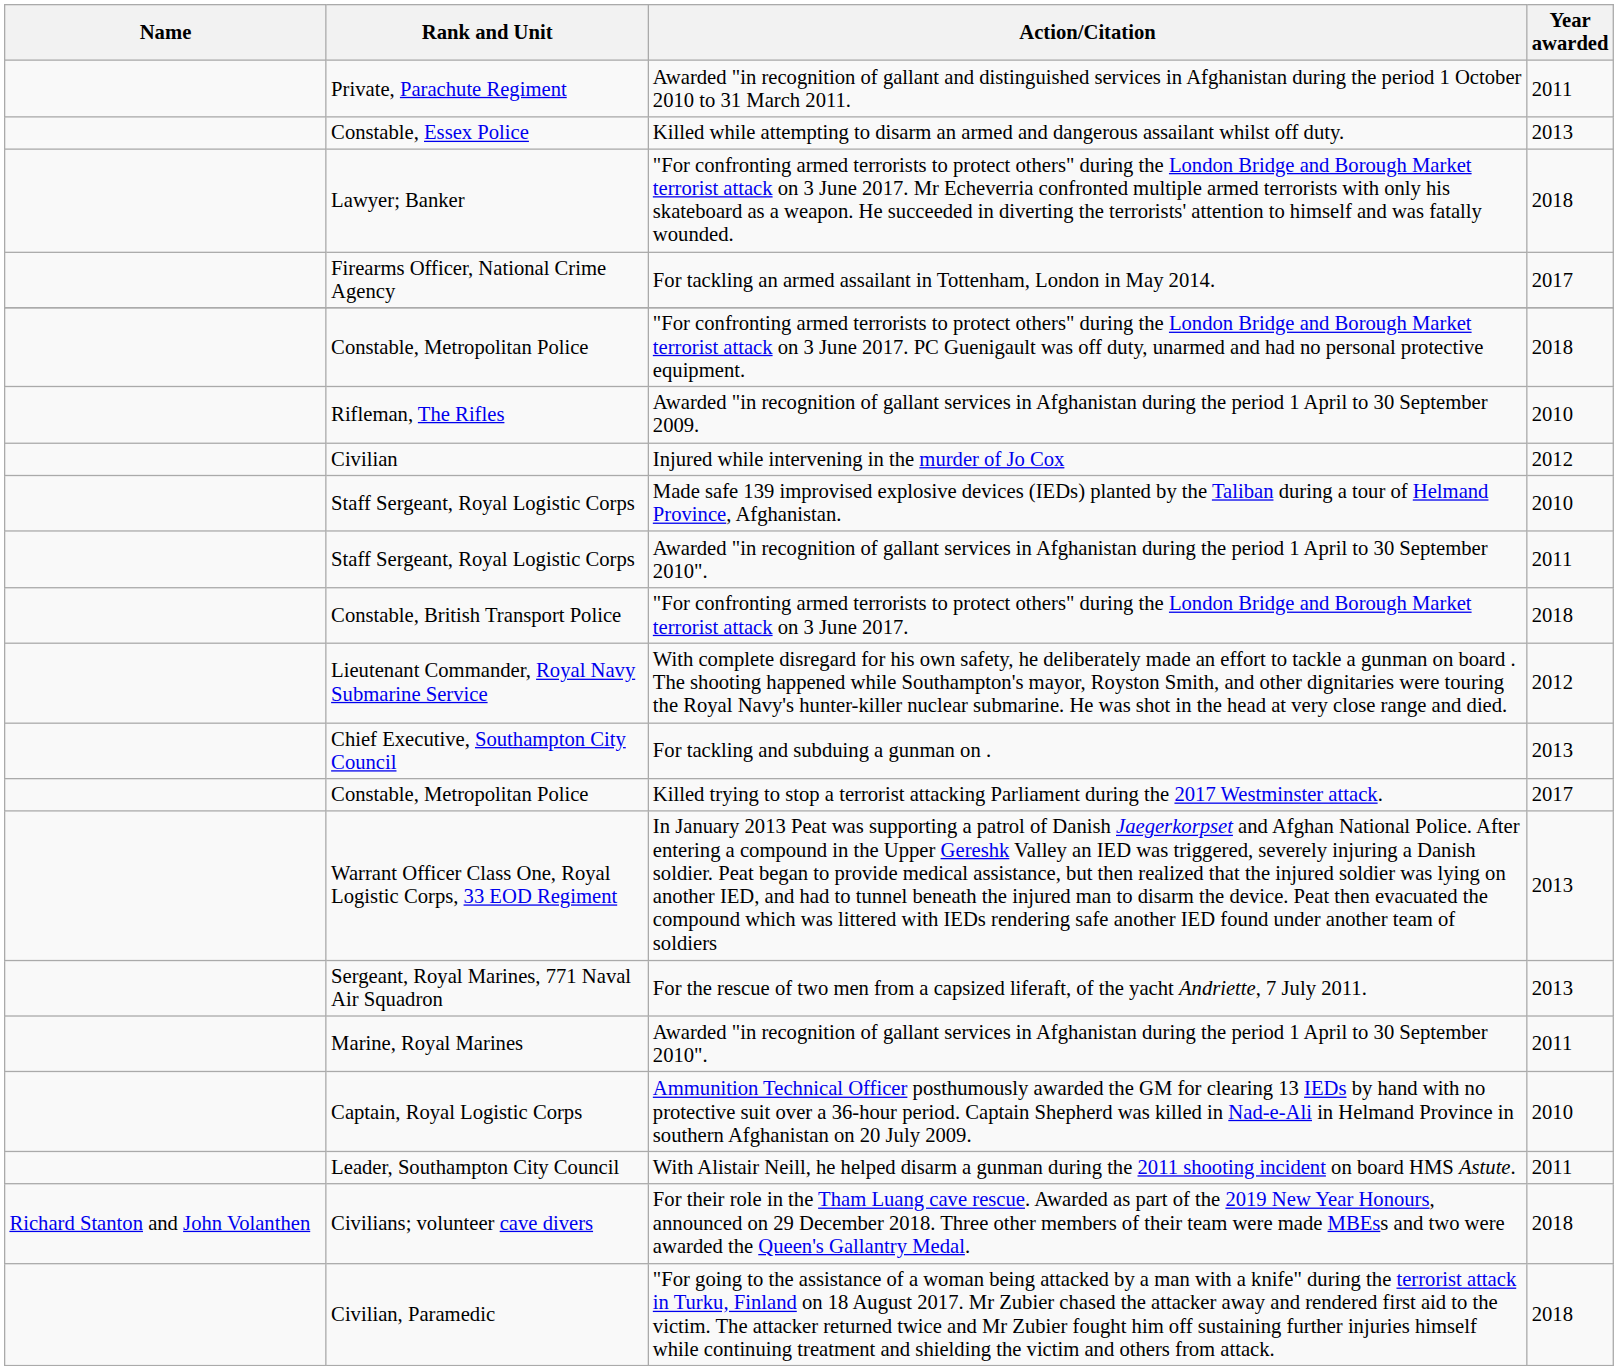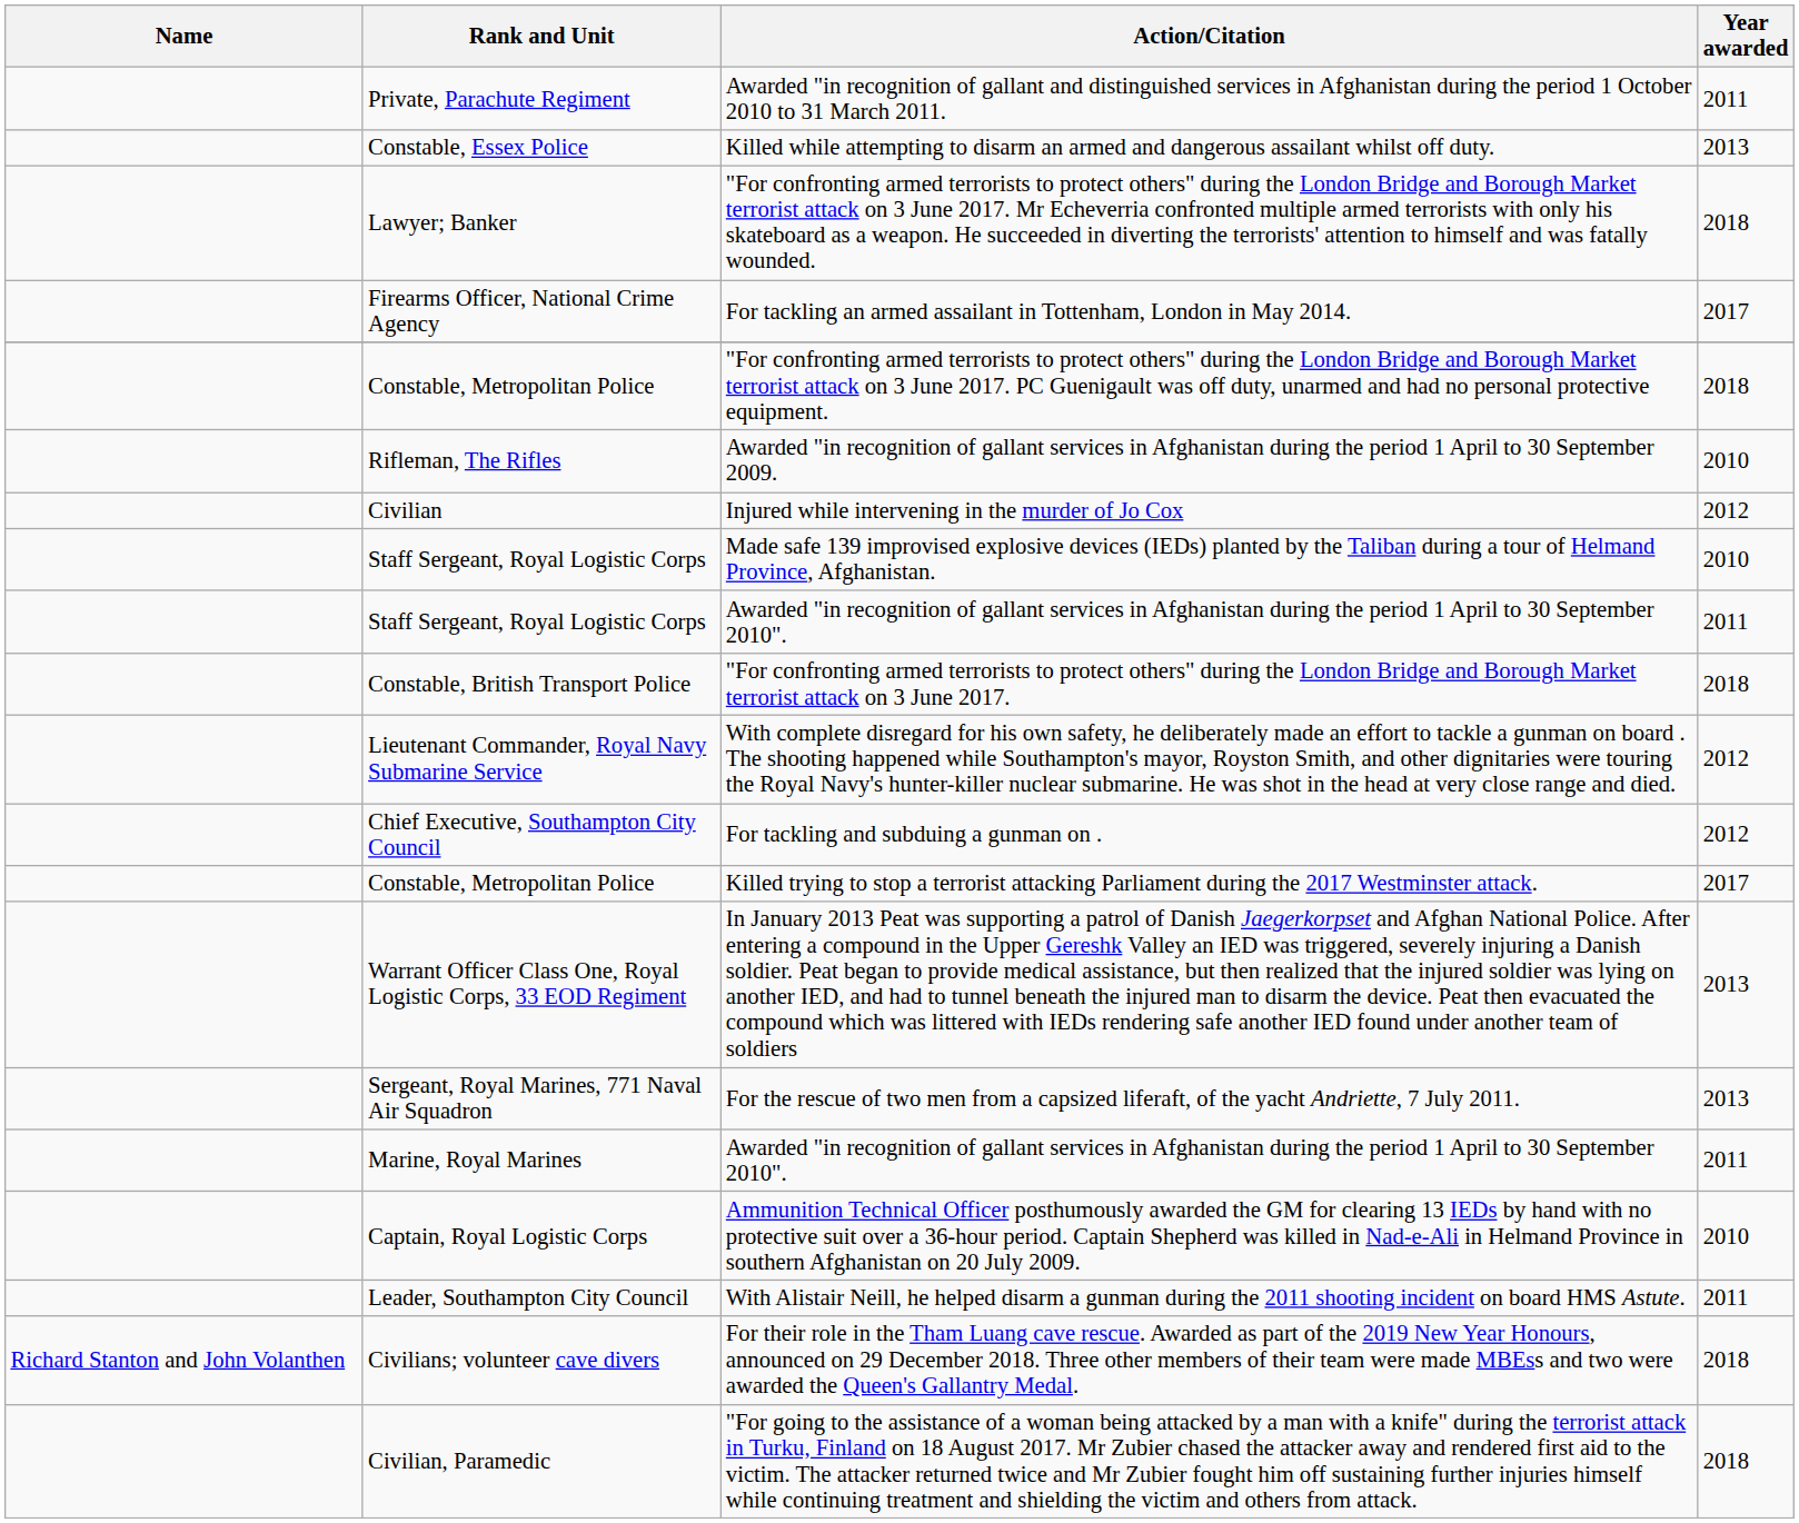 <table class="wikitable sortable">
 <tr>
 <th scope="col" width="20%">Name</th>
 <th scope="col" width="20%">Rank and Unit</th>
 <th>Action/Citation</th>
 <th scope="col" width="50">Year<br>awarded</th>
 </tr>
 <tr>
 <td></td>
 <td>Private, <a href='#'>Parachute Regiment</a></td>
 <td>Awarded "in recognition of gallant and distinguished services in Afghanistan during the period 1 October 2010 to 31 March 2011.</td>
 <td>2011</td>
 </tr>
 <tr>
 <td></td>
 <td>Constable, <a href='#'>Essex Police</a></td>
 <td>Killed while attempting to disarm an armed and dangerous assailant whilst off duty.</td>
 <td>2013</td>
 </tr>
 <tr>
 <td></td>
 <td>Lawyer; Banker</td>
 <td>"For confronting armed terrorists to protect others" during the <a href='#'>London Bridge and Borough Market terrorist attack</a> on 3 June 2017. Mr Echeverria confronted multiple armed terrorists with only his skateboard as a weapon. He succeeded in diverting the terrorists' attention to himself and was fatally wounded.</td>
 <td>2018</td>
 </tr>
 <tr>
 <td></td>
 <td>Firearms Officer, National Crime Agency</td>
 <td>For tackling an armed assailant in Tottenham, London in May 2014.</td>
 <td>2017</td>
 </tr>
 <tr |>
 </tr>
 <tr>
 <td></td>
 <td>Constable, Metropolitan Police</td>
 <td>"For confronting armed terrorists to protect others" during the <a href='#'>London Bridge and Borough Market terrorist attack</a> on 3 June 2017. PC Guenigault was off duty, unarmed and had no personal protective equipment.</td>
 <td>2018</td>
 </tr>
 <tr>
 <td></td>
 <td>Rifleman, <a href='#'>The Rifles</a></td>
 <td>Awarded "in recognition of gallant services in Afghanistan during the period 1 April to 30 September 2009.</td>
 <td>2010</td>
 </tr>
 <tr>
 <td></td>
 <td>Civilian</td>
 <td>Injured while intervening in the <a href='#'>murder of Jo Cox</a></td>
 <td>2012</td>
 </tr>
 <tr>
 <td></td>
 <td>Staff Sergeant, Royal Logistic Corps</td>
 <td>Made safe 139 improvised explosive devices (IEDs) planted by the <a href='#'>Taliban</a> during a tour of <a href='#'>Helmand Province</a>, Afghanistan.</td>
 <td>2010</td>
 </tr>
 <tr>
 <td></td>
 <td>Staff Sergeant, Royal Logistic Corps</td>
 <td>Awarded "in recognition of gallant services in Afghanistan during the period 1 April to 30 September 2010".</td>
 <td>2011</td>
 </tr>
 <tr>
 <td></td>
 <td>Constable, British Transport Police</td>
 <td>"For confronting armed terrorists to protect others" during the <a href='#'>London Bridge and Borough Market terrorist attack</a> on 3 June 2017.</td>
 <td>2018</td>
 </tr>
 <tr>
 <td></td>
 <td>Lieutenant Commander, <a href='#'>Royal Navy Submarine Service</a></td>
 <td>With complete disregard for his own safety, he deliberately made an effort to tackle a gunman on board . The shooting happened while Southampton's mayor, Royston Smith, and other dignitaries were touring the Royal Navy's hunter-killer nuclear submarine. He was shot in the head at very close range and died.</td>
 <td>2012</td>
 </tr>
 <tr>
 <td></td>
 <td>Chief Executive, <a href='#'>Southampton City Council</a></td>
 <td>For tackling and subduing a gunman on .</td>
-<td>2013</td>
+<td>2012</td>
 </tr>
 <tr>
 <td></td>
 <td>Constable, Metropolitan Police</td>
 <td>Killed trying to stop a terrorist attacking Parliament during the <a href='#'>2017 Westminster attack</a>.</td>
 <td>2017</td>
 </tr>
 <tr>
 <td></td>
 <td>Warrant Officer Class One, Royal Logistic Corps, <a href='#'>33 EOD Regiment</a></td>
 <td>In January 2013 Peat was supporting a patrol of Danish <em><a href='#'>Jaegerkorpset</a></em> and Afghan National Police. After entering a compound in the Upper <a href='#'>Gereshk</a> Valley an IED was triggered, severely injuring a Danish soldier. Peat began to provide medical assistance, but then realized that the injured soldier was lying on another IED, and had to tunnel beneath the injured man to disarm the device. Peat then evacuated the compound which was littered with IEDs rendering safe another IED found under another team of soldiers </td>
 <td>2013</td>
 </tr>
 <tr>
 <td></td>
 <td>Sergeant, Royal Marines, 771 Naval Air Squadron</td>
 <td>For the rescue of two men from a capsized liferaft, of the yacht <em>Andriette</em>, 7 July 2011.</td>
 <td>2013</td>
 </tr>
 <tr>
 <td></td>
 <td>Marine, Royal Marines</td>
 <td>Awarded "in recognition of gallant services in Afghanistan during the period 1 April to 30 September 2010".</td>
 <td>2011</td>
 </tr>
 <tr>
 <td></td>
 <td>Captain, Royal Logistic Corps</td>
 <td><a href='#'>Ammunition Technical Officer</a> posthumously awarded the GM for clearing 13 <a href='#'>IEDs</a> by hand with no protective suit over a 36-hour period. Captain Shepherd was killed in <a href='#'>Nad-e-Ali</a> in Helmand Province in southern Afghanistan on 20 July 2009.</td>
 <td>2010</td>
 </tr>
 <tr>
 <td></td>
 <td>Leader, Southampton City Council</td>
 <td>With Alistair Neill, he helped disarm a gunman during the <a href='#'>2011 shooting incident</a> on board HMS <em>Astute</em>.</td>
 <td>2011</td>
 </tr>
 <tr>
 <td><a href='#'>Richard Stanton</a> and <a href='#'>John Volanthen</a></td>
 <td>Civilians; volunteer <a href='#'>cave divers</a></td>
 <td>For their role in the <a href='#'>Tham Luang cave rescue</a>. Awarded as part of the <a href='#'>2019 New Year Honours</a>, announced on 29 December 2018.  Three other members of their team were made <a href='#'>MBEs</a>s and two were awarded the <a href='#'>Queen's Gallantry Medal</a>.</td>
 <td>2018</td>
 </tr>
 <tr>
 <td></td>
 <td>Civilian, Paramedic</td>
 <td>"For going to the assistance of a woman being attacked by a man with a knife" during the <a href='#'>terrorist attack in Turku, Finland</a> on 18 August 2017. Mr Zubier chased the attacker away and rendered first aid to the victim. The attacker returned twice and Mr Zubier fought him off sustaining further injuries himself while continuing treatment and shielding the victim and others from attack.</td>
 <td>2018</td>
 </tr>
 <tr>
 </tr>
 </table>
